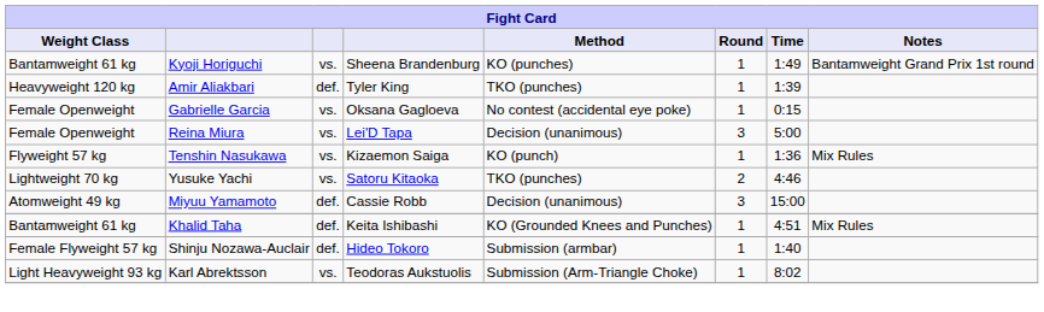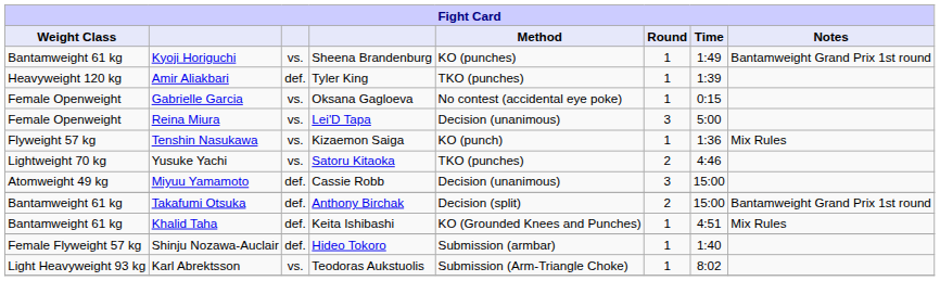 <table class="wikitable" style="font-size: 80%;">
 <tr>
 <th colspan="8" style="background-color: #ccf; color: #000080; text-align: center;"><strong>Fight Card</strong></th>
 </tr>
 <tr>
 <th colspan="1" style="background-color: #E6E8FA; color: #000000; text-align: center;">Weight Class</th>
 <th colspan="1" style="background-color: #E6E8FA; color: #000000; text-align: center;"></th>
 <th colspan="1" style="background-color: #E6E8FA; color: #000000; text-align: center;"></th>
 <th colspan="1" style="background-color: #E6E8FA; color: #000000; text-align: center;"></th>
 <th colspan="1" style="background-color: #E6E8FA; color: #000000; text-align: center;">Method</th>
 <th colspan="1" style="background-color: #E6E8FA; color: #000000; text-align: center;">Round</th>
 <th colspan="1" style="background-color: #E6E8FA; color: #000000; text-align: center;">Time</th>
 <th colspan="1" style="background-color: #E6E8FA; color: #000000; text-align: center;">Notes</th>
 </tr>
 <tr>
 <td>Bantamweight 61 kg</td>
 <td> <a href='#'>Kyoji Horiguchi</a></td>
 <td align=center>vs.</td>
 <td> Sheena Brandenburg</td>
 <td>KO (punches)</td>
 <td align=center>1</td>
 <td align=center>1:49</td>
 <td>Bantamweight Grand Prix 1st round</td>
 </tr>
 <tr>
 <td>Heavyweight 120 kg</td>
 <td> <a href='#'>Amir Aliakbari</a></td>
 <td align=center>def.</td>
 <td> Tyler King</td>
 <td>TKO (punches)</td>
 <td align=center>1</td>
 <td align=center>1:39</td>
 <td></td>
 </tr>
 <tr>
 <td>Female Openweight</td>
 <td> <a href='#'>Gabrielle Garcia</a></td>
 <td align=center>vs.</td>
 <td> Oksana Gagloeva</td>
 <td>No contest (accidental eye poke)</td>
 <td align=center>1</td>
 <td align=center>0:15</td>
 <td></td>
 </tr>
 <tr>
 <td>Female Openweight</td>
 <td> <a href='#'>Reina Miura</a></td>
 <td align=center>vs.</td>
 <td>  <a href='#'>Lei'D Tapa</a></td>
 <td>Decision (unanimous)</td>
 <td align=center>3</td>
 <td align=center>5:00</td>
 <td></td>
 </tr>
 <tr>
 <td>Flyweight 57 kg</td>
 <td> <a href='#'>Tenshin Nasukawa</a></td>
 <td align=center>vs.</td>
 <td> Kizaemon Saiga</td>
 <td>KO (punch)</td>
 <td align=center>1</td>
 <td align=center>1:36</td>
 <td>Mix Rules</td>
 </tr>
 <tr>
 <td>Lightweight 70 kg</td>
 <td> Yusuke Yachi</td>
 <td align=center>vs.</td>
 <td> <a href='#'>Satoru Kitaoka</a></td>
 <td>TKO (punches)</td>
 <td align=center>2</td>
 <td align=center>4:46</td>
 <td></td>
 </tr>
 <tr>
 <td>Atomweight 49 kg</td>
 <td> <a href='#'>Miyuu Yamamoto</a></td>
 <td align=center>def.</td>
 <td> Cassie Robb</td>
 <td>Decision (unanimous)</td>
 <td align=center>3</td>
 <td align=center>15:00</td>
 <td></td>
 </tr>
 <tr>
 </tr>
 <tr>
 <td>Bantamweight 61 kg</td>
+<td> <a href='#'>Takafumi Otsuka</a></td>
+<td align=center>def.</td>
+<td> <a href='#'>Anthony Birchak</a></td>
+<td>Decision (split)</td>
+<td align=center>2</td>
+<td align=center>15:00</td>
+<td>Bantamweight Grand Prix 1st round</td>
+</tr>
+<tr>
+<td>Bantamweight 61 kg</td>
 <td> <a href='#'>Khalid Taha</a></td>
 <td align=center>def.</td>
 <td> Keita Ishibashi</td>
 <td>KO (Grounded Knees and Punches)</td>
 <td align=center>1</td>
 <td align=center>4:51</td>
 <td>Mix Rules</td>
 </tr>
 <tr>
 </tr>
 <tr>
 <td>Female Flyweight 57 kg</td>
 <td> Shinju Nozawa-Auclair</td>
 <td align=center>def.</td>
 <td> <a href='#'>Hideo Tokoro</a></td>
 <td>Submission (armbar)</td>
 <td align=center>1</td>
 <td align=center>1:40</td>
 <td></td>
 </tr>
 <tr>
 <td>Light Heavyweight 93 kg</td>
 <td> Karl Abrektsson</td>
 <td align=center>vs.</td>
 <td> Teodoras Aukstuolis</td>
 <td>Submission (Arm-Triangle Choke)</td>
 <td align=center>1</td>
 <td align=center>8:02</td>
 <td></td>
 </tr>
 <tr>
 </tr>
 </table>
